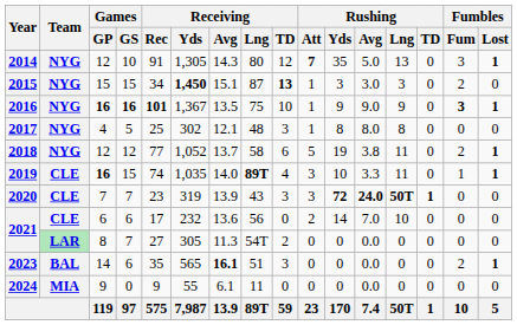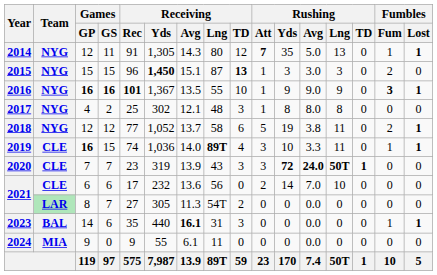 <table class=wikitable style="text-align:center;">
 <tr>
 <th rowspan="2">Year</th>
 <th rowspan="2">Team</th>
 <th colspan="2">Games</th>
 <th colspan="5">Receiving</th>
 <th colspan="5">Rushing</th>
 <th colspan="2">Fumbles</th>
 </tr>
 <tr>
 <th>GP</th>
 <th>GS</th>
 <th>Rec</th>
 <th>Yds</th>
 <th>Avg</th>
 <th>Lng</th>
 <th>TD</th>
 <th>Att</th>
 <th>Yds</th>
 <th>Avg</th>
 <th>Lng</th>
 <th>TD</th>
 <th>Fum</th>
 <th>Lost</th>
 </tr>
 <tr>
 <th><a href='#'>2014</a></th>
 <th><a href='#'>NYG</a></th>
 <td>12</td>
-<td>10</td>
+<td>11</td>
 <td>91</td>
 <td>1,305</td>
 <td>14.3</td>
 <td>80</td>
 <td>12</td>
 <td><strong>7</strong></td>
 <td>35</td>
 <td>5.0</td>
 <td>13</td>
 <td>0</td>
-<td>3</td>
+<td>1</td>
 <td><strong>1</strong></td>
 </tr>
 <tr>
 <th><a href='#'>2015</a></th>
 <th><a href='#'>NYG</a></th>
 <td>15</td>
 <td>15</td>
-<td>34</td>
+<td>96</td>
 <td><strong>1,450</strong></td>
 <td>15.1</td>
 <td>87</td>
 <td><strong>13</strong></td>
 <td>1</td>
 <td>3</td>
 <td>3.0</td>
 <td>3</td>
 <td>0</td>
 <td>2</td>
 <td>0</td>
 </tr>
 <tr>
 <th><a href='#'>2016</a></th>
 <th><a href='#'>NYG</a></th>
 <td><strong>16</strong></td>
 <td><strong>16</strong></td>
 <td><strong>101</strong></td>
 <td>1,367</td>
 <td>13.5</td>
-<td>75</td>
+<td>55</td>
 <td>10</td>
 <td>1</td>
 <td>9</td>
 <td>9.0</td>
 <td>9</td>
 <td>0</td>
 <td><strong>3</strong></td>
 <td><strong>1</strong></td>
 </tr>
 <tr>
 <th><a href='#'>2017</a></th>
 <th><a href='#'>NYG</a></th>
 <td>4</td>
-<td>5</td>
+<td>2</td>
 <td>25</td>
 <td>302</td>
 <td>12.1</td>
 <td>48</td>
 <td>3</td>
 <td>1</td>
 <td>8</td>
 <td>8.0</td>
 <td>8</td>
 <td>0</td>
 <td>0</td>
 <td>0</td>
 </tr>
 <tr>
 <th><a href='#'>2018</a></th>
 <th><a href='#'>NYG</a></th>
 <td>12</td>
 <td>12</td>
 <td>77</td>
 <td>1,052</td>
 <td>13.7</td>
 <td>58</td>
 <td>6</td>
 <td>5</td>
 <td>19</td>
 <td>3.8</td>
 <td>11</td>
 <td>0</td>
 <td>2</td>
 <td><strong>1</strong></td>
 </tr>
 <tr>
 <th><a href='#'>2019</a></th>
 <th><a href='#'>CLE</a></th>
 <td><strong>16</strong></td>
 <td>15</td>
 <td>74</td>
-<td>1,035</td>
+<td>1,036</td>
 <td>14.0</td>
 <td><strong>89T</strong></td>
 <td>4</td>
 <td>3</td>
 <td>10</td>
 <td>3.3</td>
 <td>11</td>
 <td>0</td>
 <td>1</td>
 <td><strong>1</strong></td>
 </tr>
 <tr>
 <th><a href='#'>2020</a></th>
 <th><a href='#'>CLE</a></th>
 <td>7</td>
 <td>7</td>
 <td>23</td>
 <td>319</td>
 <td>13.9</td>
 <td>43</td>
 <td>3</td>
 <td>3</td>
 <td><strong>72</strong></td>
 <td><strong>24.0</strong></td>
 <td><strong>50T</strong></td>
 <td><strong>1</strong></td>
 <td>0</td>
 <td>0</td>
 </tr>
 <tr>
 <th rowspan="2"><a href='#'>2021</a></th>
 <th><a href='#'>CLE</a></th>
 <td>6</td>
 <td>6</td>
 <td>17</td>
 <td>232</td>
 <td>13.6</td>
 <td>56</td>
 <td>0</td>
 <td>2</td>
 <td>14</td>
 <td>7.0</td>
 <td>10</td>
 <td>0</td>
 <td>0</td>
 <td>0</td>
 </tr>
 <tr>
 <th style="background:#afe6ba; width:3em;"><a href='#'>LAR</a></th>
 <td>8</td>
 <td>7</td>
 <td>27</td>
 <td>305</td>
 <td>11.3</td>
 <td>54T</td>
 <td>2</td>
 <td>0</td>
 <td>0</td>
 <td>0.0</td>
 <td>0</td>
 <td>0</td>
 <td>0</td>
 <td>0</td>
 </tr>
 <tr>
 <th><a href='#'>2023</a></th>
 <th><a href='#'>BAL</a></th>
 <td>14</td>
 <td>6</td>
 <td>35</td>
-<td>565</td>
+<td>440</td>
 <td><strong>16.1</strong></td>
-<td>51</td>
+<td>31</td>
 <td>3</td>
 <td>0</td>
 <td>0</td>
 <td>0.0</td>
 <td>0</td>
 <td>0</td>
-<td>2</td>
+<td>1</td>
 <td><strong>1</strong></td>
 </tr>
 <tr>
 <th><a href='#'>2024</a></th>
 <th><a href='#'>MIA</a></th>
 <td>9</td>
 <td>0</td>
 <td>9</td>
 <td>55</td>
 <td>6.1</td>
 <td>11</td>
 <td>0</td>
 <td>0</td>
 <td>0</td>
 <td>0.0</td>
 <td>0</td>
 <td>0</td>
 <td>0</td>
 <td>0</td>
 </tr>
 <tr>
 <th colspan="2"></th>
 <th>119</th>
 <th>97</th>
 <th>575</th>
 <th>7,987</th>
 <th>13.9</th>
 <th>89T</th>
 <th>59</th>
 <th>23</th>
 <th>170</th>
 <th>7.4</th>
 <th>50T</th>
 <th>1</th>
 <th>10</th>
 <th>5</th>
 </tr>
 </table>
